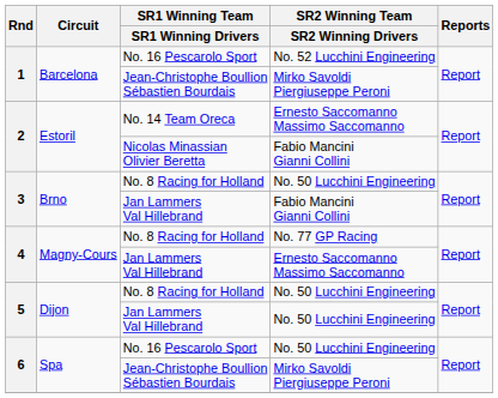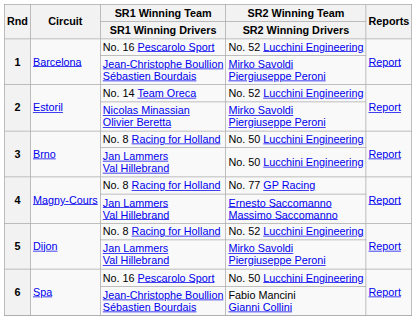 <table class="wikitable" style="font-size: 90%;">
 <tr>
 <th rowspan=2>Rnd</th>
 <th rowspan=2>Circuit</th>
 <th>SR1 Winning Team</th>
 <th>SR2 Winning Team</th>
 <th rowspan=2>Reports</th>
 </tr>
 <tr>
 <th>SR1 Winning Drivers</th>
 <th>SR2 Winning Drivers</th>
 </tr>
 <tr>
 <th rowspan=2>1</th>
 <td rowspan=2><a href='#'>Barcelona</a></td>
 <td> No. 16 <a href='#'>Pescarolo Sport</a></td>
 <td> No. 52 <a href='#'>Lucchini Engineering</a></td>
 <td rowspan=2><a href='#'>Report</a></td>
 </tr>
 <tr>
 <td> <a href='#'>Jean-Christophe Boullion</a><br> <a href='#'>Sébastien Bourdais</a></td>
 <td> <a href='#'>Mirko Savoldi</a><br> <a href='#'>Piergiuseppe Peroni</a></td>
 </tr>
 <tr>
 <th rowspan=2>2</th>
 <td rowspan=2><a href='#'>Estoril</a></td>
 <td> No. 14 <a href='#'>Team Oreca</a></td>
-<td> <a href='#'>Ernesto Saccomanno</a><br> <a href='#'>Massimo Saccomanno</a></td>
+<td> No. 52 <a href='#'>Lucchini Engineering</a></td>
 <td rowspan=2><a href='#'>Report</a></td>
 </tr>
 <tr>
 <td> <a href='#'>Nicolas Minassian</a><br> <a href='#'>Olivier Beretta</a></td>
-<td> Fabio Mancini<br> <a href='#'>Gianni Collini</a></td>
+<td> <a href='#'>Mirko Savoldi</a><br> <a href='#'>Piergiuseppe Peroni</a></td>
 </tr>
 <tr>
 <th rowspan=2>3</th>
 <td rowspan=2><a href='#'>Brno</a></td>
 <td> No. 8 <a href='#'>Racing for Holland</a></td>
 <td> No. 50 <a href='#'>Lucchini Engineering</a></td>
 <td rowspan=2><a href='#'>Report</a></td>
 </tr>
 <tr>
 <td> <a href='#'>Jan Lammers</a><br> <a href='#'>Val Hillebrand</a></td>
-<td> Fabio Mancini<br> <a href='#'>Gianni Collini</a></td>
+<td> No. 50 <a href='#'>Lucchini Engineering</a></td>
 </tr>
 <tr>
 <th rowspan=2>4</th>
 <td rowspan=2><a href='#'>Magny-Cours</a></td>
 <td> No. 8 <a href='#'>Racing for Holland</a></td>
 <td> No. 77 <a href='#'>GP Racing</a></td>
 <td rowspan=2><a href='#'>Report</a></td>
 </tr>
 <tr>
 <td> <a href='#'>Jan Lammers</a><br> <a href='#'>Val Hillebrand</a></td>
 <td> <a href='#'>Ernesto Saccomanno</a><br> <a href='#'>Massimo Saccomanno</a></td>
 </tr>
 <tr>
 <th rowspan=2>5</th>
 <td rowspan=2><a href='#'>Dijon</a></td>
 <td> No. 8 <a href='#'>Racing for Holland</a></td>
-<td> No. 50 <a href='#'>Lucchini Engineering</a></td>
+<td> No. 52 <a href='#'>Lucchini Engineering</a></td>
 <td rowspan=2><a href='#'>Report</a></td>
 </tr>
 <tr>
 <td> <a href='#'>Jan Lammers</a><br> <a href='#'>Val Hillebrand</a></td>
-<td> No. 50 <a href='#'>Lucchini Engineering</a></td>
+<td> <a href='#'>Mirko Savoldi</a><br> <a href='#'>Piergiuseppe Peroni</a></td>
 </tr>
 <tr>
 <th rowspan=2>6</th>
 <td rowspan=2><a href='#'>Spa</a></td>
 <td> No. 16 <a href='#'>Pescarolo Sport</a></td>
 <td> No. 50 <a href='#'>Lucchini Engineering</a></td>
 <td rowspan=2><a href='#'>Report</a></td>
 </tr>
 <tr>
 <td> <a href='#'>Jean-Christophe Boullion</a><br> <a href='#'>Sébastien Bourdais</a></td>
-<td> <a href='#'>Mirko Savoldi</a><br> <a href='#'>Piergiuseppe Peroni</a></td>
+<td> Fabio Mancini<br> <a href='#'>Gianni Collini</a></td>
 </tr>
 <tr>
 </tr>
 </table>
